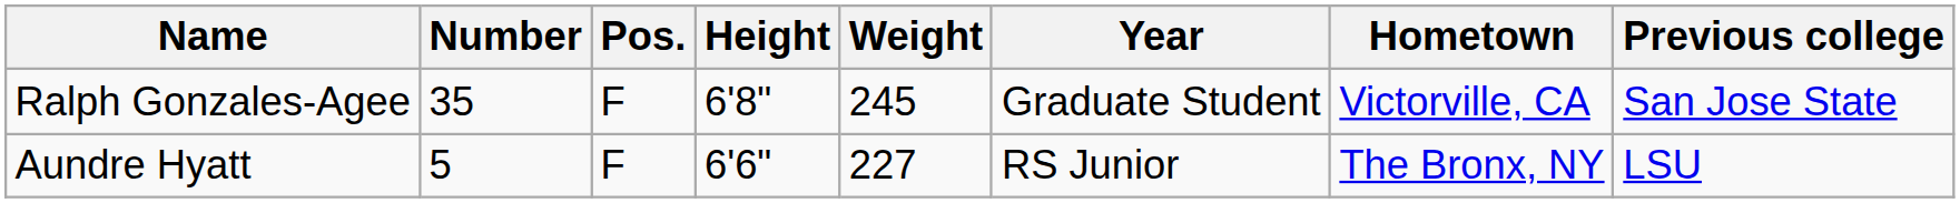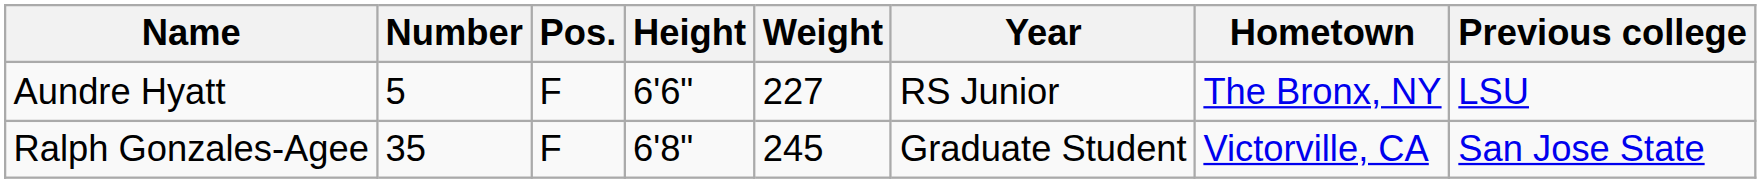 <table class="wikitable sortable" border="1">
 <tr>
 <th>Name</th>
 <th>Number</th>
 <th>Pos.</th>
 <th>Height</th>
 <th>Weight</th>
 <th>Year</th>
 <th>Hometown</th>
 <th class="unsortable">Previous college</th>
 </tr>
 <tr>
+<td>Aundre Hyatt</td>
+<td>5</td>
+<td>F</td>
+<td>6'6"</td>
+<td>227</td>
+<td>RS Junior</td>
+<td><a href='#'>The Bronx, NY</a></td>
+<td><a href='#'>LSU</a></td>
+</tr>
+<tr>
 <td>Ralph Gonzales-Agee</td>
 <td>35</td>
 <td>F</td>
 <td>6'8"</td>
 <td>245</td>
 <td>Graduate Student</td>
 <td><a href='#'>Victorville, CA</a></td>
 <td><a href='#'>San Jose State</a></td>
 </tr>
-<tr>
-<td>Aundre Hyatt</td>
-<td>5</td>
-<td>F</td>
-<td>6'6"</td>
-<td>227</td>
-<td>RS Junior</td>
-<td><a href='#'>The Bronx, NY</a></td>
-<td><a href='#'>LSU</a></td>
-</tr>
 </table>
